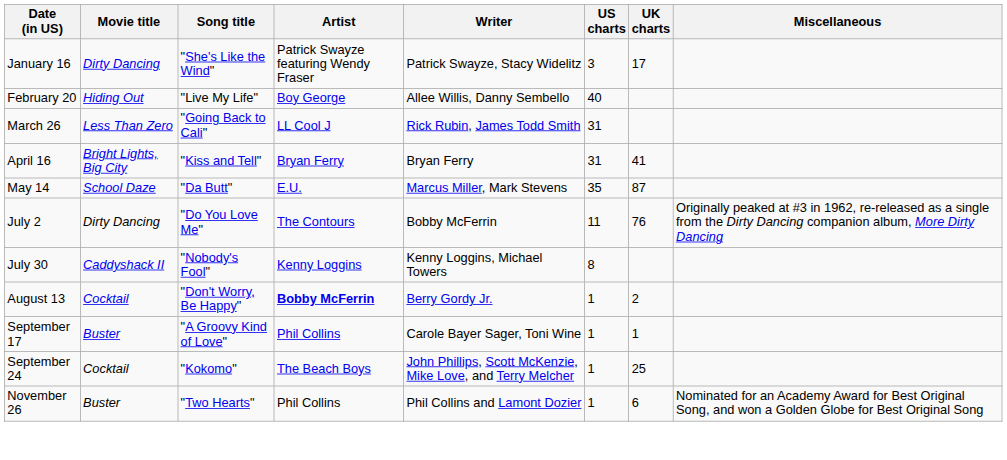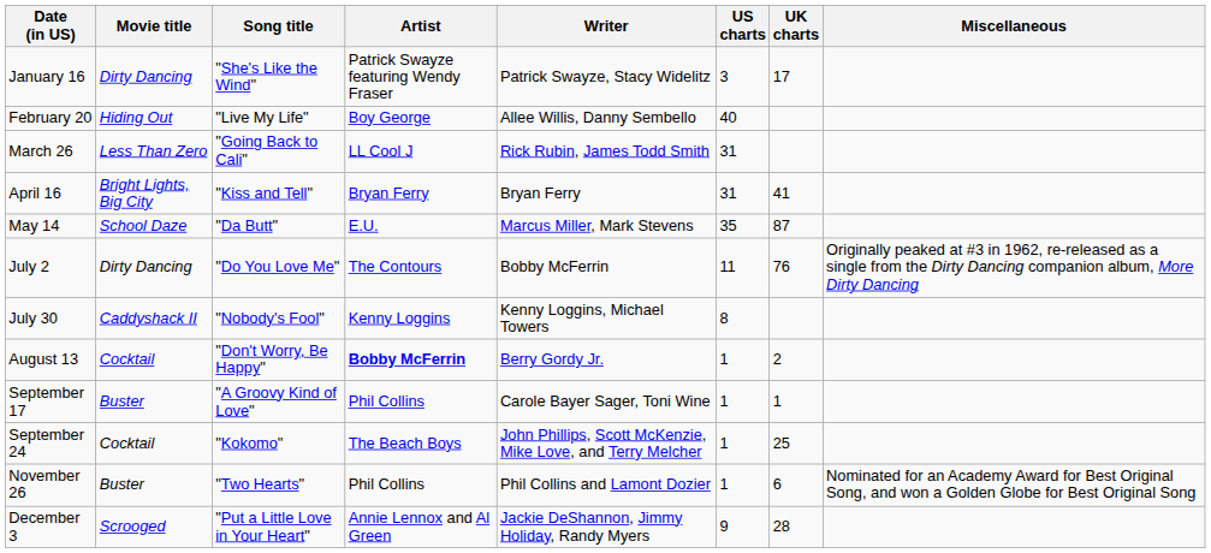 <table class="wikitable sortable">
 <tr>
 <th>Date<br>(in US)</th>
 <th>Movie title</th>
 <th>Song title</th>
 <th>Artist</th>
 <th>Writer</th>
 <th>US <br>charts</th>
 <th>UK<br>charts</th>
 <th>Miscellaneous</th>
 </tr>
 <tr>
 <td>January 16</td>
 <td><em><a href='#'>Dirty Dancing</a></em></td>
 <td>"<a href='#'>She's Like the Wind</a>"</td>
 <td>Patrick Swayze featuring Wendy Fraser</td>
 <td>Patrick Swayze, Stacy Widelitz</td>
 <td>3</td>
 <td>17</td>
 <td></td>
 </tr>
 <tr>
 <td>February 20</td>
 <td><em><a href='#'>Hiding Out</a></em></td>
 <td>"Live My Life"</td>
 <td><a href='#'>Boy George</a></td>
 <td>Allee Willis, Danny Sembello</td>
 <td>40</td>
 <td></td>
 <td></td>
 </tr>
 <tr>
 <td>March 26</td>
 <td><em><a href='#'>Less Than Zero</a></em></td>
 <td>"<a href='#'>Going Back to Cali</a>"</td>
 <td><a href='#'>LL Cool J</a></td>
 <td><a href='#'>Rick Rubin</a>, <a href='#'>James Todd Smith</a></td>
 <td>31</td>
 <td></td>
 <td></td>
 </tr>
 <tr>
 <td>April 16</td>
 <td><a href='#'><em>Bright Lights, Big City</em></a></td>
 <td>"<a href='#'>Kiss and Tell</a>"</td>
 <td><a href='#'>Bryan Ferry</a></td>
 <td>Bryan Ferry</td>
 <td>31</td>
 <td>41</td>
 <td></td>
 </tr>
 <tr>
 <td>May 14</td>
 <td><em><a href='#'>School Daze</a></em></td>
 <td>"<a href='#'>Da Butt</a>"</td>
 <td><a href='#'>E.U.</a></td>
 <td><a href='#'>Marcus Miller</a>, Mark Stevens</td>
 <td>35</td>
 <td>87</td>
 <td></td>
 </tr>
 <tr>
 <td>July 2</td>
 <td><em>Dirty Dancing</em></td>
 <td>"<a href='#'>Do You Love Me</a>"</td>
 <td><a href='#'>The Contours</a></td>
 <td>Bobby McFerrin</td>
 <td>11</td>
 <td>76</td>
 <td>Originally peaked at #3 in 1962, re-released as a single from the <em>Dirty Dancing</em> companion album, <em><a href='#'>More Dirty Dancing</a></em></td>
 </tr>
 <tr>
 <td>July 30</td>
 <td><em><a href='#'>Caddyshack II</a></em></td>
 <td>"<a href='#'>Nobody's Fool</a>"</td>
 <td><a href='#'>Kenny Loggins</a></td>
 <td>Kenny Loggins, Michael Towers</td>
 <td>8</td>
 <td></td>
 <td></td>
 </tr>
 <tr>
 <td>August 13</td>
 <td><em><a href='#'>Cocktail</a></em></td>
 <td>"<a href='#'>Don't Worry, Be Happy</a>"</td>
 <td><strong><a href='#'>Bobby McFerrin</a></strong></td>
 <td><a href='#'>Berry Gordy Jr.</a></td>
 <td>1</td>
 <td>2</td>
 <td></td>
 </tr>
 <tr>
 <td>September 17</td>
 <td><em><a href='#'>Buster</a></em></td>
 <td>"<a href='#'>A Groovy Kind of Love</a>"</td>
 <td><a href='#'>Phil Collins</a></td>
 <td>Carole Bayer Sager, Toni Wine</td>
 <td>1</td>
 <td>1</td>
 <td></td>
 </tr>
 <tr>
 <td>September 24</td>
 <td><em>Cocktail</em></td>
 <td>"<a href='#'>Kokomo</a>"</td>
 <td><a href='#'>The Beach Boys</a></td>
 <td><a href='#'>John Phillips</a>, <a href='#'>Scott McKenzie</a>, <a href='#'>Mike Love</a>, and <a href='#'>Terry Melcher</a></td>
 <td>1</td>
 <td>25</td>
 <td></td>
 </tr>
 <tr>
 <td>November 26</td>
 <td><em>Buster</em></td>
 <td>"<a href='#'>Two Hearts</a>"</td>
 <td>Phil Collins</td>
 <td>Phil Collins and <a href='#'>Lamont Dozier</a></td>
 <td>1</td>
 <td>6</td>
 <td>Nominated for an Academy Award for Best Original Song, and won a Golden Globe for Best Original Song</td>
 </tr>
+<tr>
+<td>December 3</td>
+<td><em><a href='#'>Scrooged</a></em></td>
+<td>"<a href='#'>Put a Little Love in Your Heart</a>"</td>
+<td><a href='#'>Annie Lennox</a> and <a href='#'>Al Green</a></td>
+<td><a href='#'>Jackie DeShannon</a>, <a href='#'>Jimmy Holiday</a>, Randy Myers</td>
+<td>9</td>
+<td>28</td>
+<td></td>
+</tr>
 </table>
